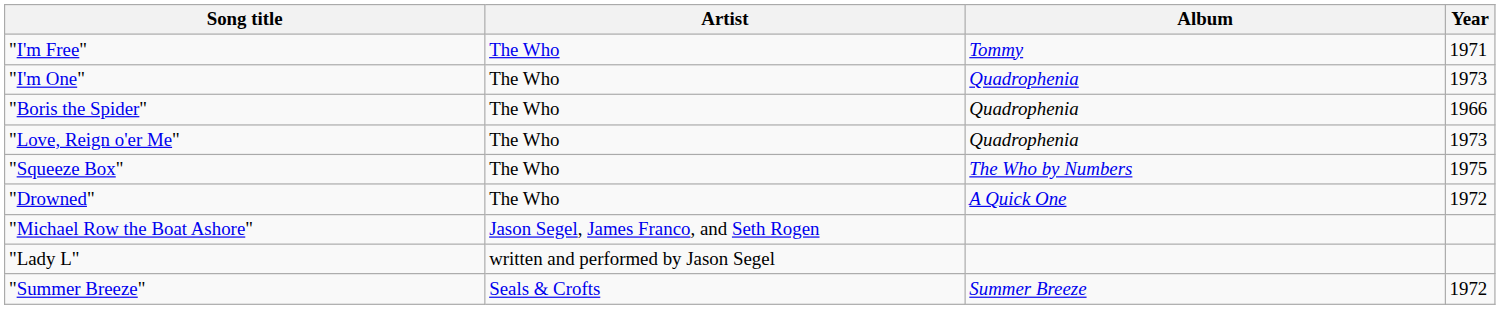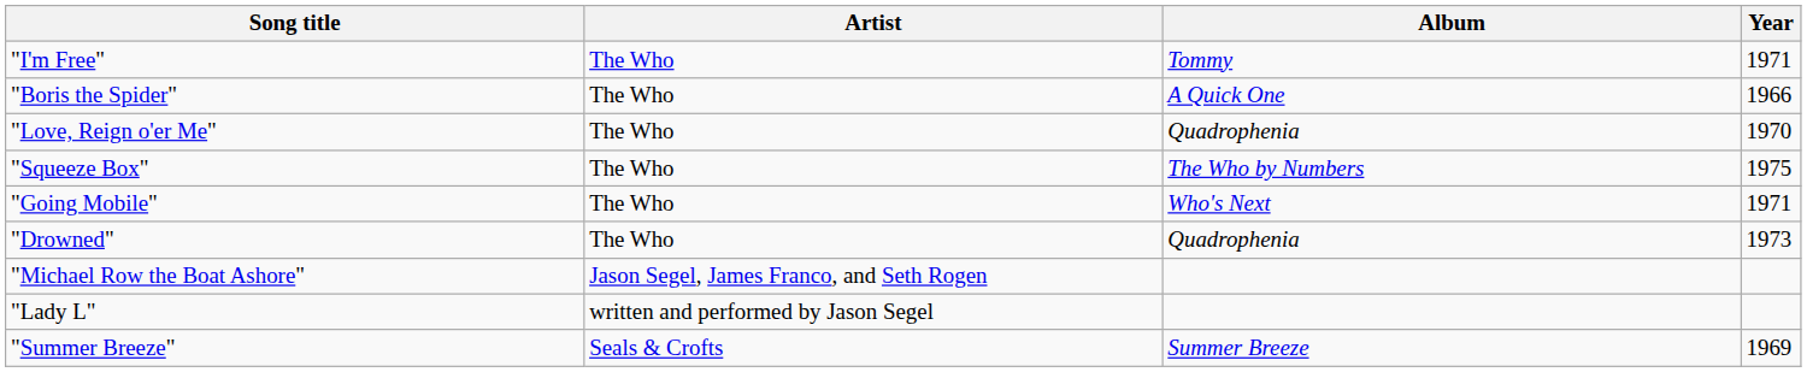 <table class="wikitable" style="width:100%;">
 <tr>
 <th style="width:30%;">Song title</th>
 <th style="width:30%;">Artist</th>
 <th style="width:30%;">Album</th>
 <th style="width:3%;">Year</th>
 </tr>
 <tr>
 <td>"<a href='#'>I'm Free</a>"</td>
 <td><a href='#'>The Who</a></td>
 <td><em><a href='#'>Tommy</a></em></td>
 <td>1971</td>
 </tr>
 <tr>
-<td>"<a href='#'>I'm One</a>"</td>
-<td>The Who</td>
-<td><em><a href='#'>Quadrophenia</a></em></td>
-<td>1973</td>
-</tr>
-<tr>
 <td>"<a href='#'>Boris the Spider</a>"</td>
 <td>The Who</td>
-<td><em>Quadrophenia</em></td>
+<td><em><a href='#'>A Quick One</a></em></td>
 <td>1966</td>
 </tr>
 <tr>
 <td>"<a href='#'>Love, Reign o'er Me</a>"</td>
 <td>The Who</td>
 <td><em>Quadrophenia</em></td>
-<td>1973</td>
+<td>1970</td>
 </tr>
 <tr>
 <td>"<a href='#'>Squeeze Box</a>"</td>
 <td>The Who</td>
 <td><em><a href='#'>The Who by Numbers</a></em></td>
 <td>1975</td>
 </tr>
 <tr>
+<td>"<a href='#'>Going Mobile</a>"</td>
+<td>The Who</td>
+<td><em><a href='#'>Who's Next</a></em></td>
+<td>1971</td>
+</tr>
+<tr>
 <td>"<a href='#'>Drowned</a>"</td>
 <td>The Who</td>
-<td><em><a href='#'>A Quick One</a></em></td>
-<td>1972</td>
+<td><em>Quadrophenia</em></td>
+<td>1973</td>
 </tr>
 <tr>
 <td>"<a href='#'>Michael Row the Boat Ashore</a>"</td>
 <td><a href='#'>Jason Segel</a>, <a href='#'>James Franco</a>, and <a href='#'>Seth Rogen</a></td>
 <td></td>
 <td></td>
 </tr>
 <tr>
 <td>"Lady L"</td>
 <td>written and performed by Jason Segel</td>
 <td></td>
 <td></td>
 </tr>
 <tr>
 <td>"<a href='#'>Summer Breeze</a>"</td>
 <td><a href='#'>Seals & Crofts</a></td>
 <td><em><a href='#'>Summer Breeze</a></em></td>
-<td>1972</td>
+<td>1969</td>
 </tr>
 </table>
